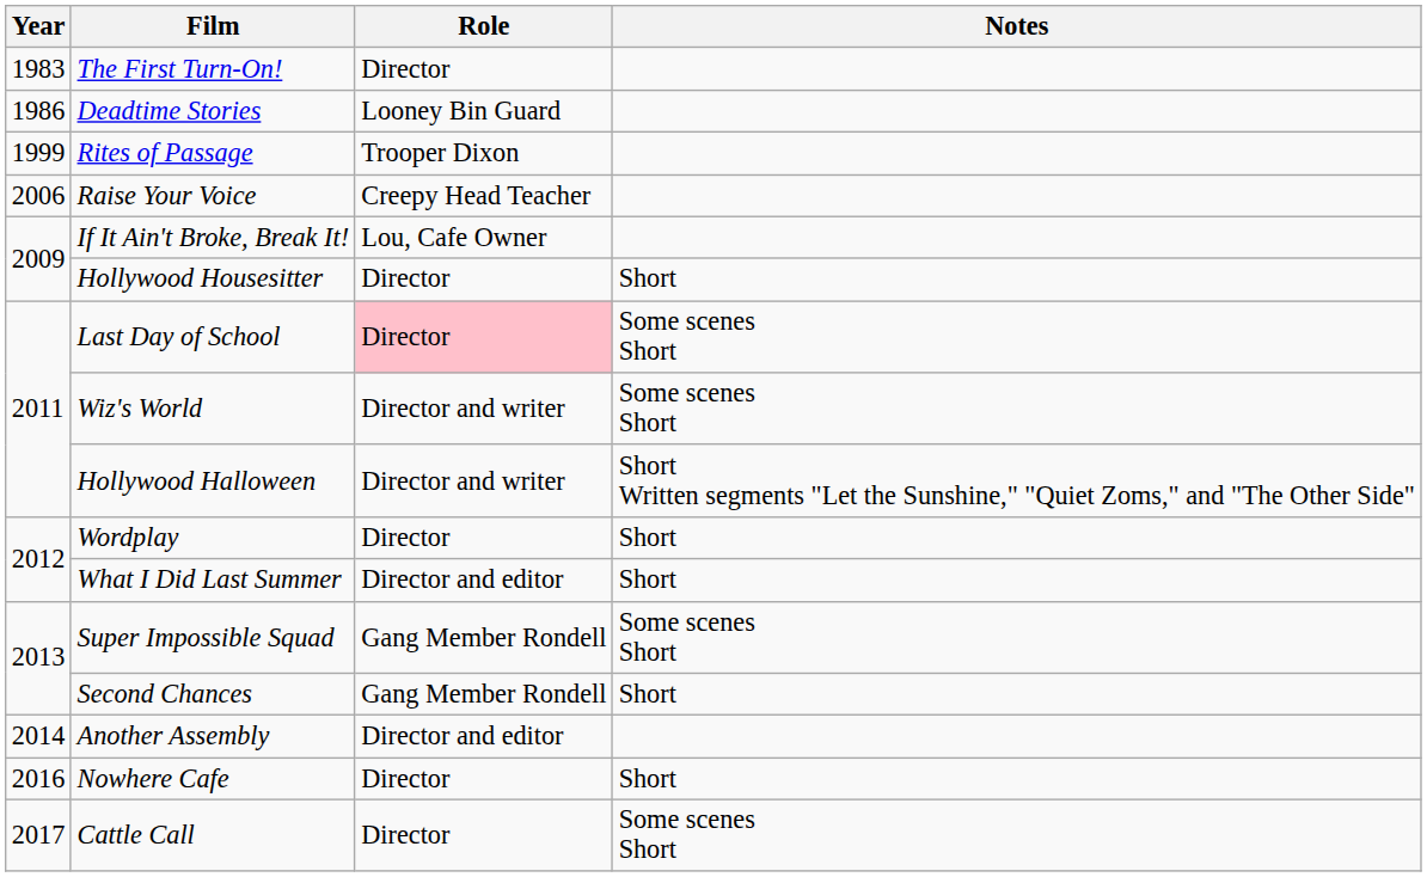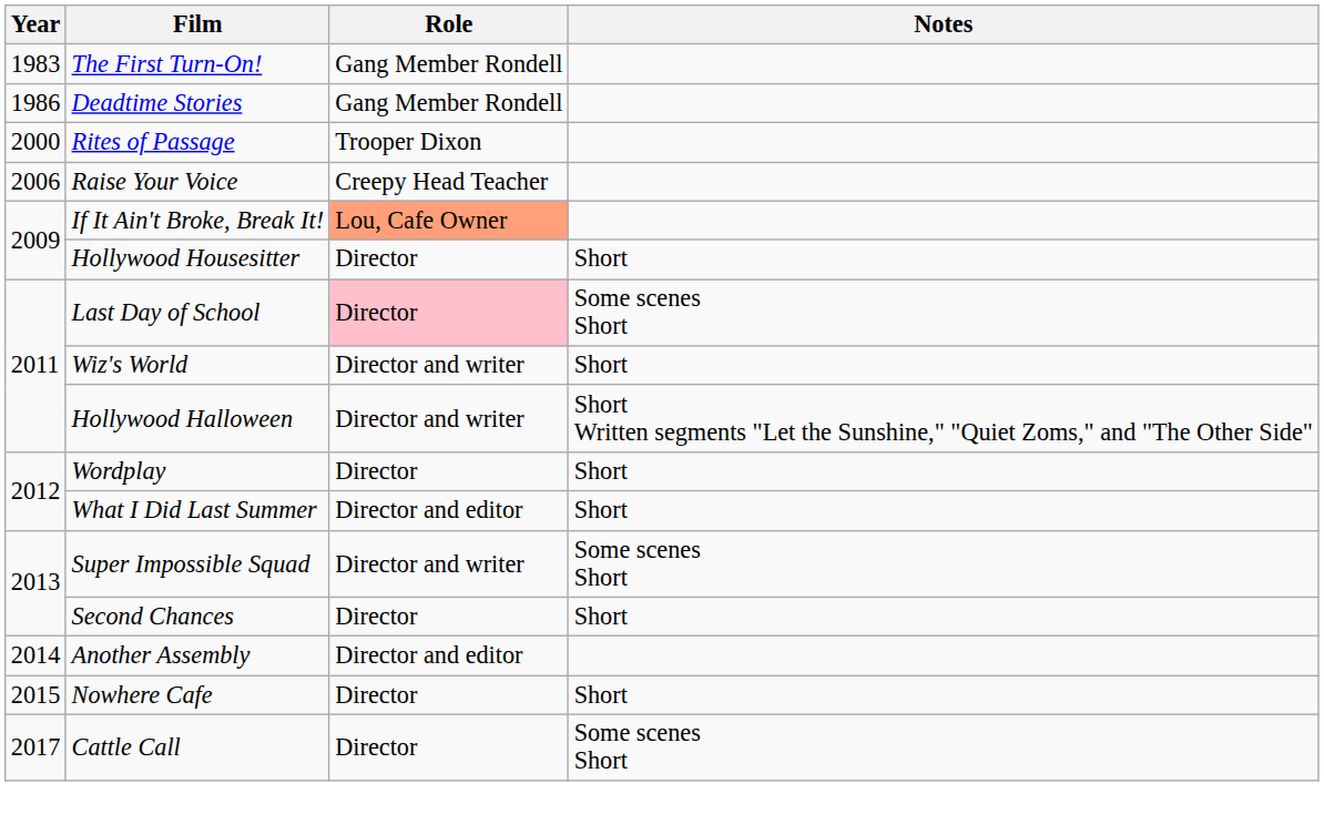 <table class="wikitable">
 <tr>
 <th>Year</th>
 <th>Film</th>
 <th>Role</th>
 <th>Notes</th>
 </tr>
 <tr>
 <td>1983</td>
 <td><em><a href='#'>The First Turn-On!</a></em></td>
-<td>Director</td>
+<td>Gang Member Rondell</td>
 <td></td>
 </tr>
 <tr>
 <td>1986</td>
 <td><em><a href='#'>Deadtime Stories</a></em></td>
-<td>Looney Bin Guard</td>
+<td>Gang Member Rondell</td>
 <td></td>
 </tr>
 <tr>
-<td>1999</td>
+<td>2000</td>
 <td><em><a href='#'>Rites of Passage</a></em></td>
 <td>Trooper Dixon</td>
 <td></td>
 </tr>
 <tr>
 <td>2006</td>
 <td><em>Raise Your Voice</em></td>
 <td>Creepy Head Teacher</td>
 <td></td>
 </tr>
 <tr>
 <td rowspan=2>2009</td>
 <td><em>If It Ain't Broke, Break It!</em></td>
-<td>Lou, Cafe Owner</td>
+<td style="background: lightsalmon;">Lou, Cafe Owner</td>
 <td></td>
 </tr>
 <tr>
 <td><em>Hollywood Housesitter</em></td>
 <td>Director</td>
 <td>Short</td>
 </tr>
 <tr>
 <td rowspan=3>2011</td>
 <td><em>Last Day of School</em></td>
 <td style="background: pink;">Director</td>
 <td>Some scenes<br> Short</td>
 </tr>
 <tr>
 <td><em>Wiz's World</em></td>
 <td>Director and writer</td>
-<td>Some scenes<br> Short</td>
+<td>Short</td>
 </tr>
 <tr>
 <td><em>Hollywood Halloween</em></td>
 <td>Director and writer</td>
 <td>Short<br> Written segments "Let the Sunshine," "Quiet Zoms," and "The Other Side"</td>
 </tr>
 <tr>
 <td rowspan=2>2012</td>
 <td><em>Wordplay</em></td>
 <td>Director</td>
 <td>Short</td>
 </tr>
 <tr>
 <td><em>What I Did Last Summer</em></td>
 <td>Director and editor</td>
 <td>Short</td>
 </tr>
 <tr>
 <td rowspan=2>2013</td>
 <td><em>Super Impossible Squad</em></td>
-<td>Gang Member Rondell</td>
+<td>Director and writer</td>
 <td>Some scenes<br> Short</td>
 </tr>
 <tr>
 <td><em>Second Chances</em></td>
-<td>Gang Member Rondell</td>
+<td>Director</td>
 <td>Short</td>
 </tr>
 <tr>
 <td>2014</td>
 <td><em>Another Assembly</em></td>
 <td>Director and editor</td>
 <td></td>
 </tr>
 <tr>
-<td>2016</td>
+<td>2015</td>
 <td><em>Nowhere Cafe</em></td>
 <td>Director</td>
 <td>Short</td>
 </tr>
 <tr>
 <td>2017</td>
 <td><em>Cattle Call</em></td>
 <td>Director</td>
 <td>Some scenes<br> Short</td>
 </tr>
 </table>
